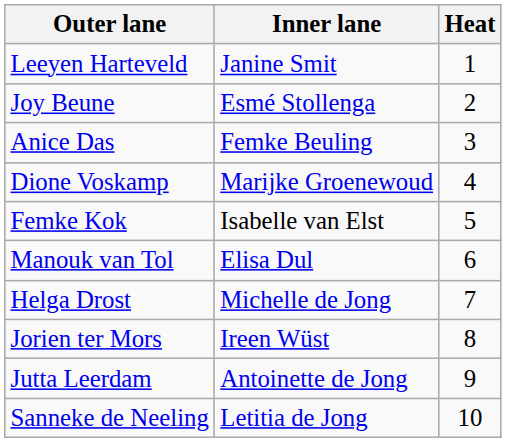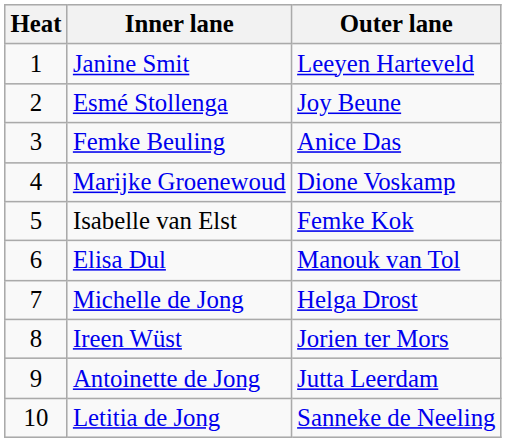 <table class="wikitable">
 <tr>
+<th>Heat</th>
+<th>Inner lane</th>
 <th>Outer lane</th>
-<th>Inner lane</th>
-<th>Heat</th>
 </tr>
 <tr>
+<td align="center">1</td>
+<td><a href='#'>Janine Smit</a></td>
 <td><a href='#'>Leeyen Harteveld</a></td>
-<td><a href='#'>Janine Smit</a></td>
-<td align="center">1</td>
 </tr>
 <tr>
+<td align="center">2</td>
+<td><a href='#'>Esmé Stollenga</a></td>
 <td><a href='#'>Joy Beune</a></td>
-<td><a href='#'>Esmé Stollenga</a></td>
-<td align="center">2</td>
 </tr>
 <tr>
+<td align="center">3</td>
+<td><a href='#'>Femke Beuling</a></td>
 <td><a href='#'>Anice Das</a></td>
-<td><a href='#'>Femke Beuling</a></td>
-<td align="center">3</td>
 </tr>
 <tr>
+<td align="center">4</td>
+<td><a href='#'>Marijke Groenewoud</a></td>
 <td><a href='#'>Dione Voskamp</a></td>
-<td><a href='#'>Marijke Groenewoud</a></td>
-<td align="center">4</td>
 </tr>
 <tr>
+<td align="center">5</td>
+<td>Isabelle van Elst</td>
 <td><a href='#'>Femke Kok</a></td>
-<td>Isabelle van Elst</td>
-<td align="center">5</td>
 </tr>
 <tr>
+<td align="center">6</td>
+<td><a href='#'>Elisa Dul</a></td>
 <td><a href='#'>Manouk van Tol</a></td>
-<td><a href='#'>Elisa Dul</a></td>
-<td align="center">6</td>
 </tr>
 <tr>
+<td align="center">7</td>
+<td><a href='#'>Michelle de Jong</a></td>
 <td><a href='#'>Helga Drost</a></td>
-<td><a href='#'>Michelle de Jong</a></td>
-<td align="center">7</td>
 </tr>
 <tr>
+<td align="center">8</td>
+<td><a href='#'>Ireen Wüst</a></td>
 <td><a href='#'>Jorien ter Mors</a></td>
-<td><a href='#'>Ireen Wüst</a></td>
-<td align="center">8</td>
 </tr>
 <tr>
+<td align="center">9</td>
+<td><a href='#'>Antoinette de Jong</a></td>
 <td><a href='#'>Jutta Leerdam</a></td>
-<td><a href='#'>Antoinette de Jong</a></td>
-<td align="center">9</td>
 </tr>
 <tr>
+<td align="center">10</td>
+<td><a href='#'>Letitia de Jong</a></td>
 <td><a href='#'>Sanneke de Neeling</a></td>
-<td><a href='#'>Letitia de Jong</a></td>
-<td align="center">10</td>
 </tr>
 </table>
